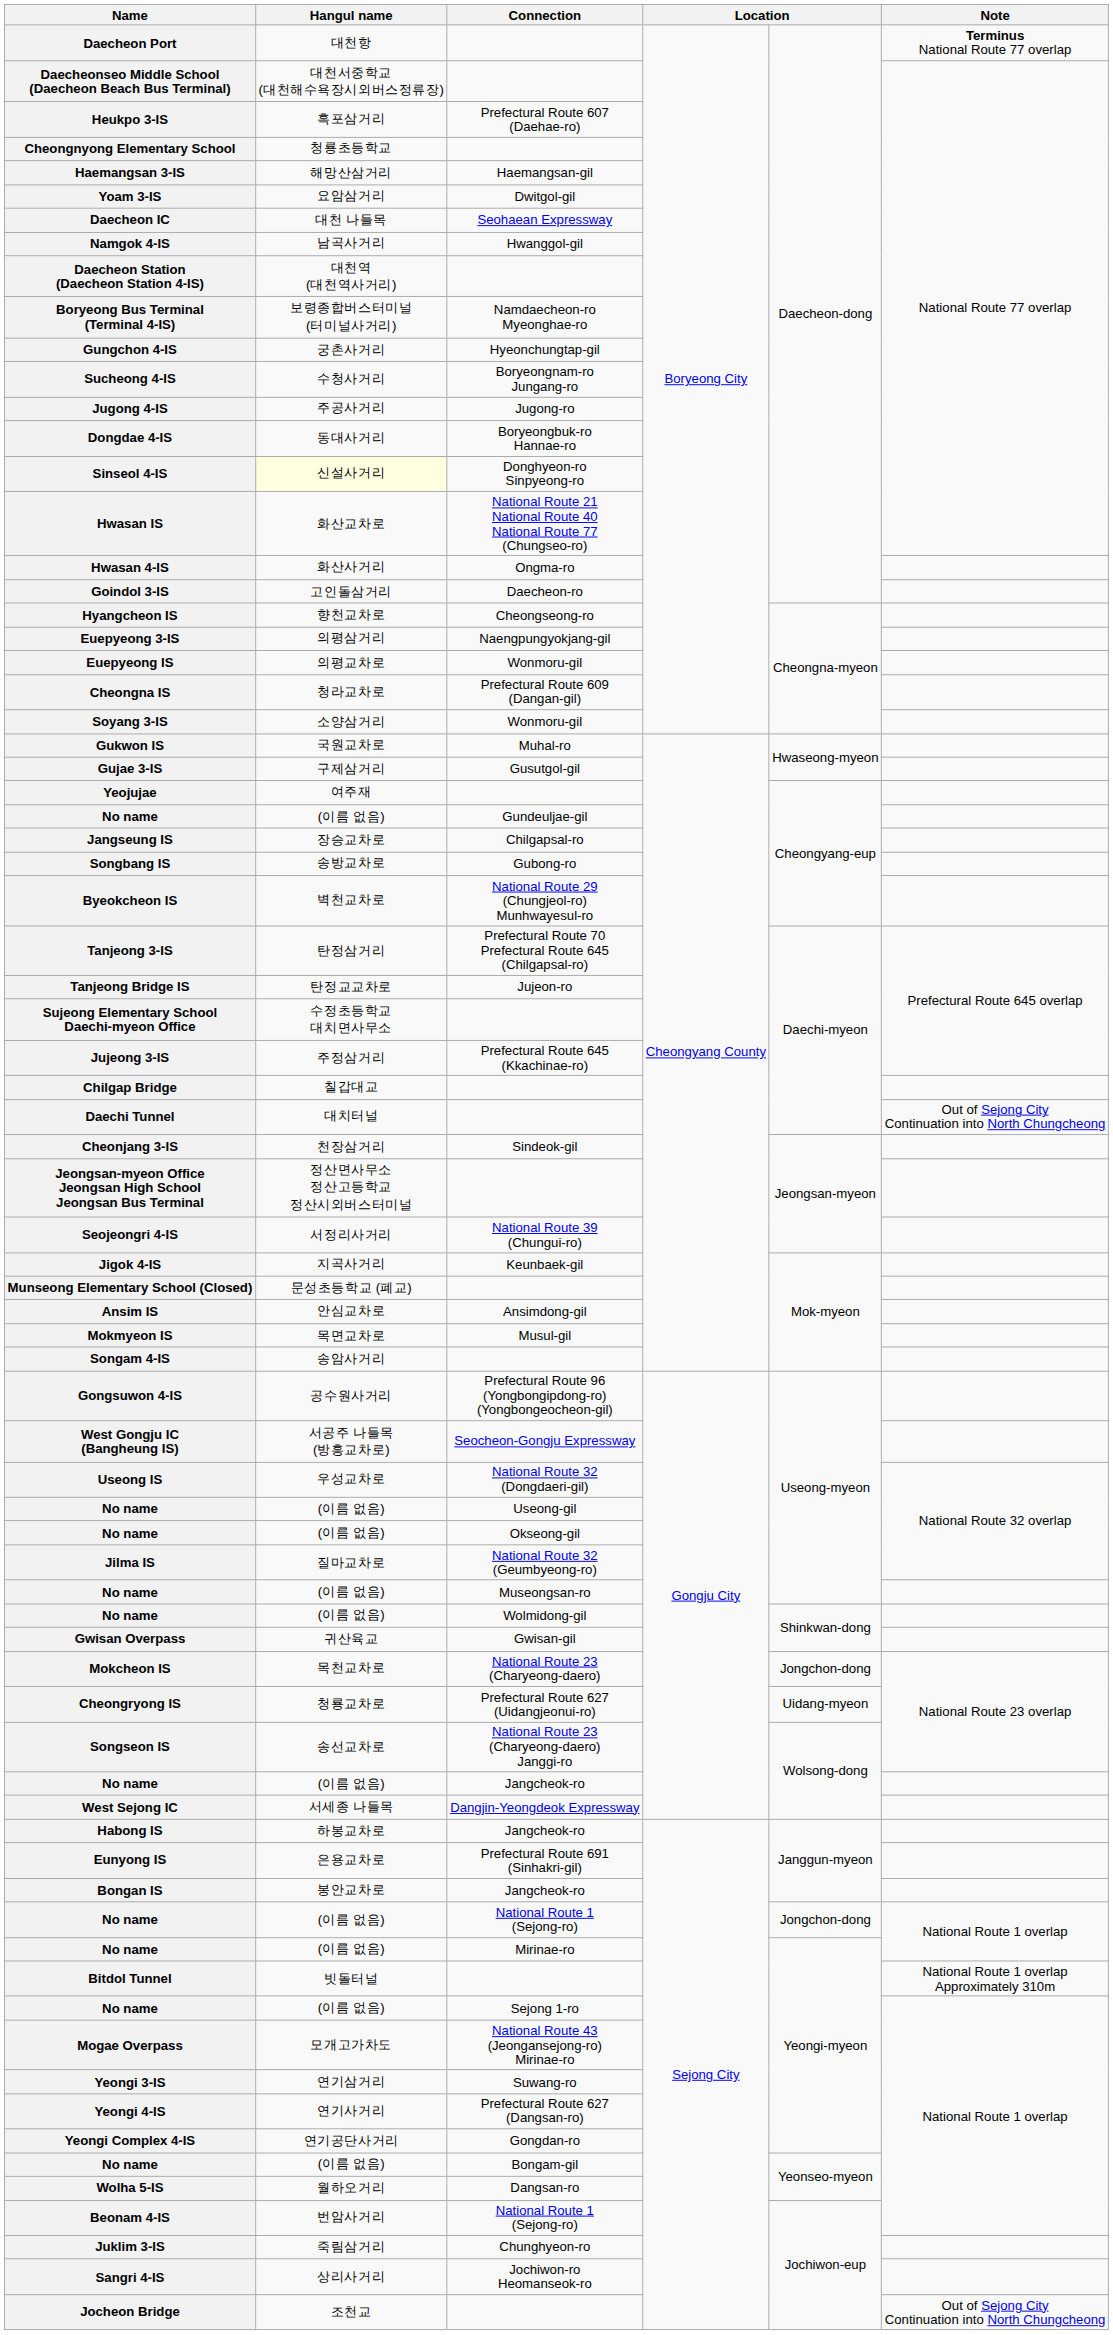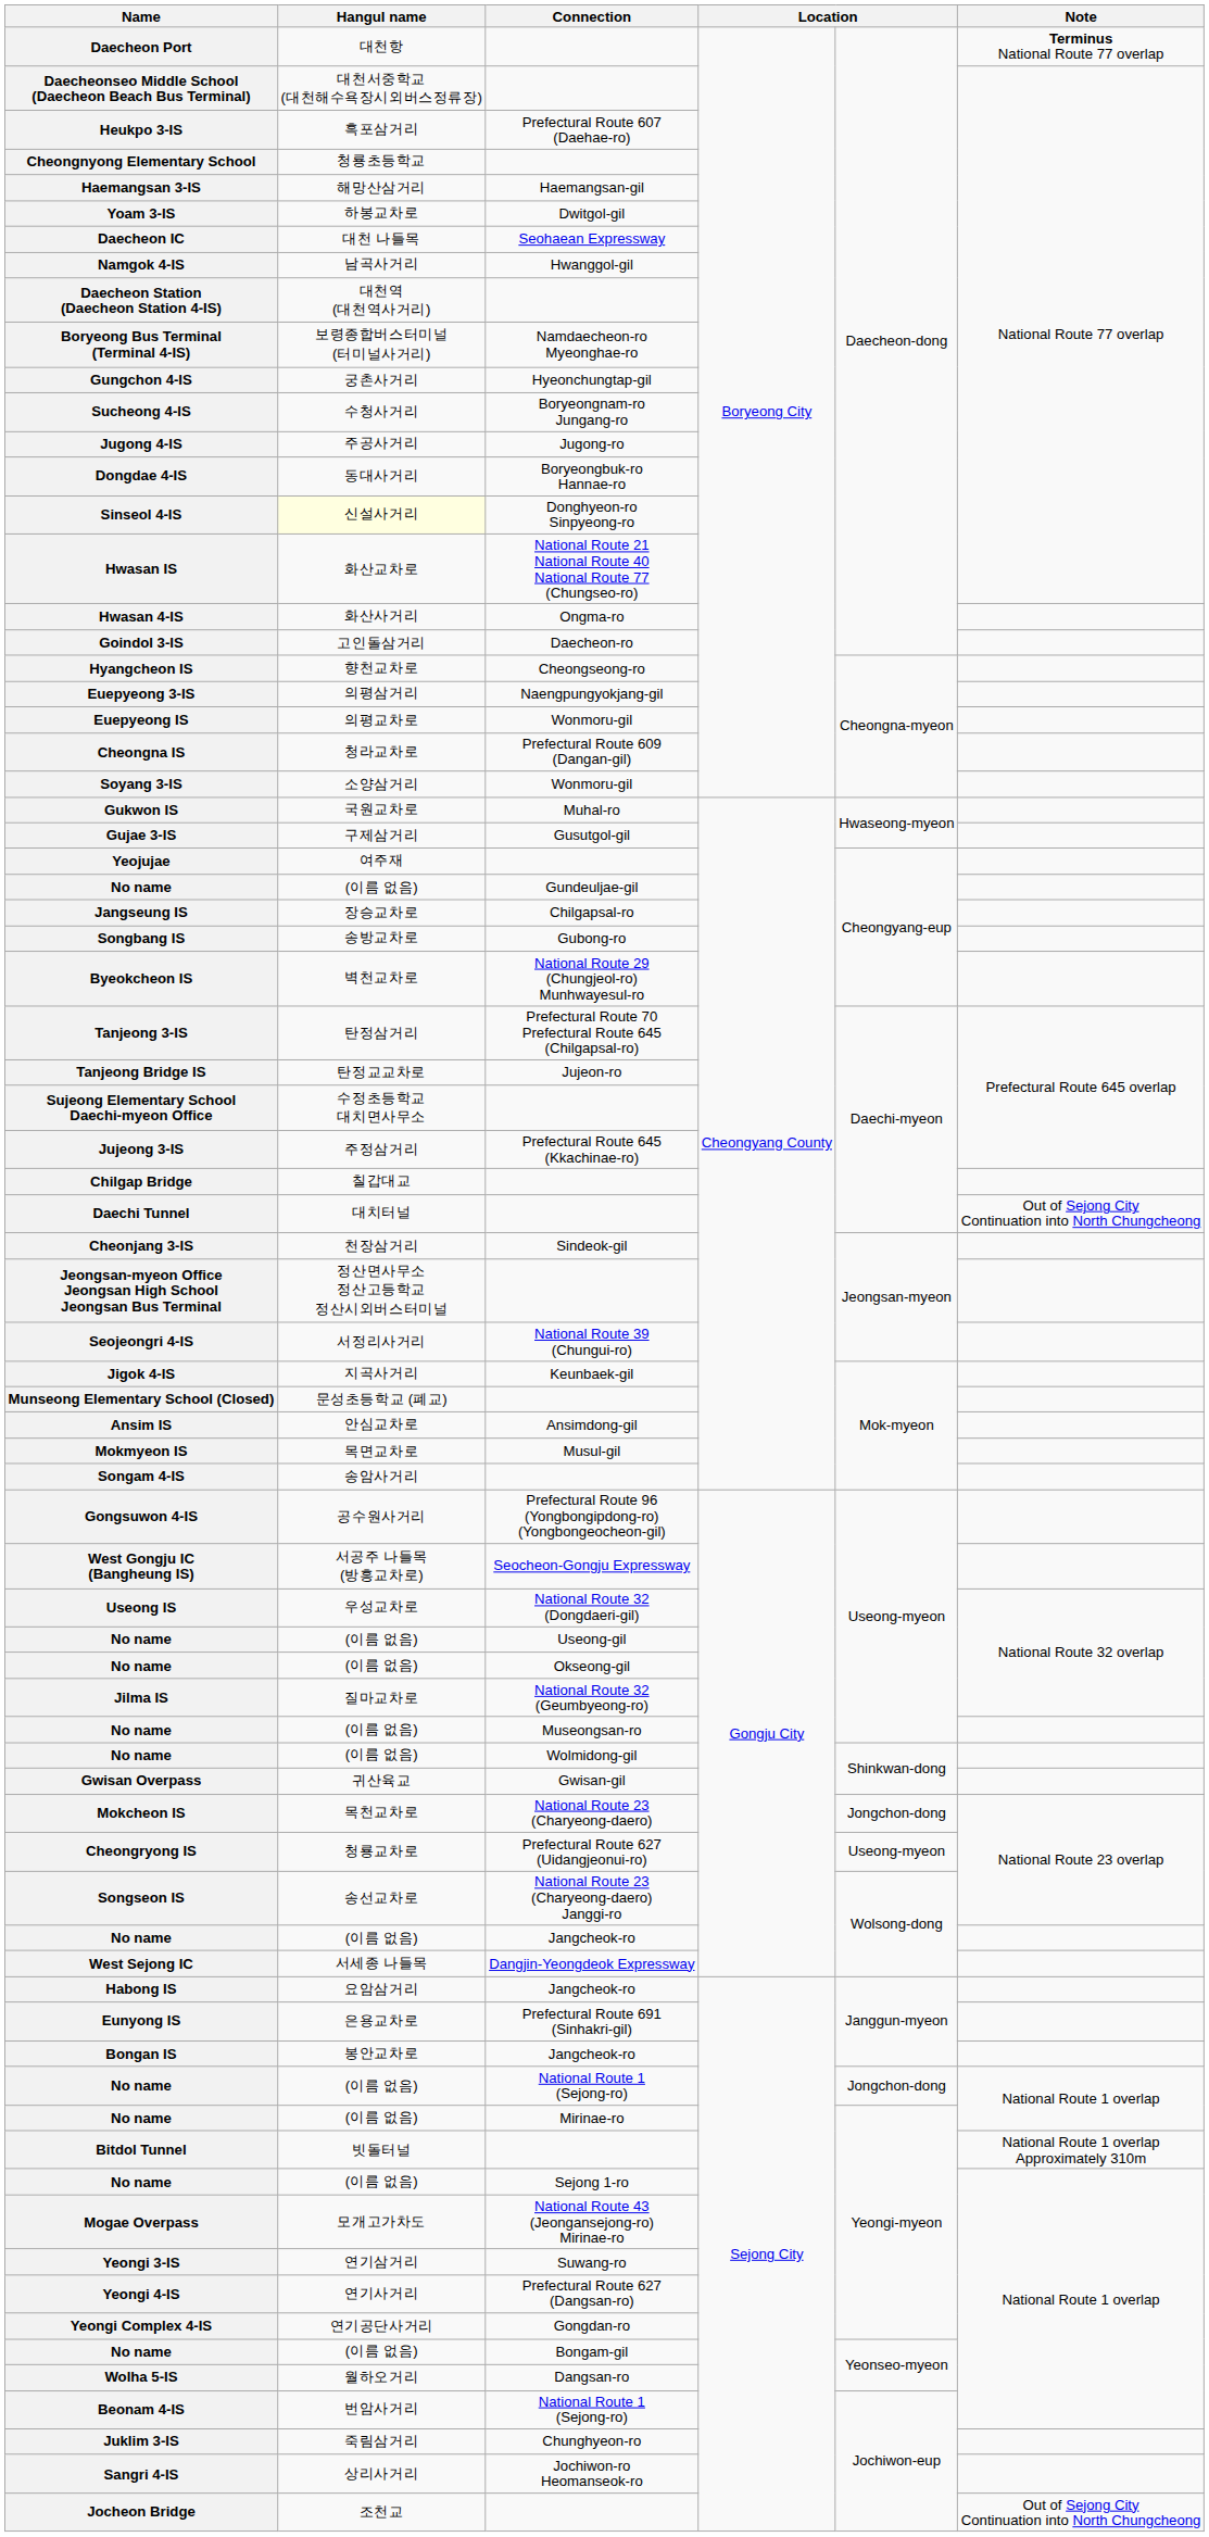 <table class="wikitable" style="font-size: 85%; text-align: center;">
 <tr>
 <th>Name </th>
 <th>Hangul name</th>
 <th>Connection</th>
 <th colspan="2">Location</th>
 <th>Note</th>
 </tr>
 <tr>
 <th>Daecheon Port</th>
 <td>대천항</td>
 <td></td>
 <td rowspan=23><a href='#'>Boryeong City</a></td>
 <td rowspan=18>Daecheon-dong</td>
 <td><strong>Terminus</strong><br>National Route 77 overlap</td>
 </tr>
 <tr>
 <th>Daecheonseo Middle School<br>(Daecheon Beach Bus Terminal)</th>
 <td>대천서중학교<br>(대천해수욕장시외버스정류장)</td>
 <td></td>
 <td rowspan=15>National Route 77 overlap</td>
 </tr>
 <tr>
 <th>Heukpo 3-IS</th>
 <td>흑포삼거리</td>
 <td>Prefectural Route 607<br>(Daehae-ro)</td>
 </tr>
 <tr>
 <th>Cheongnyong Elementary School</th>
 <td>청룡초등학교</td>
 <td></td>
 </tr>
 <tr>
 <th>Haemangsan 3-IS</th>
 <td>해망산삼거리</td>
 <td>Haemangsan-gil</td>
 </tr>
 <tr>
 <th>Yoam 3-IS</th>
-<td>요암삼거리</td>
+<td>하봉교차로</td>
 <td>Dwitgol-gil</td>
 </tr>
 <tr>
 <th>Daecheon IC</th>
 <td>대천 나들목</td>
 <td><a href='#'>Seohaean Expressway</a></td>
 </tr>
 <tr>
 <th>Namgok 4-IS</th>
 <td>남곡사거리</td>
 <td>Hwanggol-gil</td>
 </tr>
 <tr>
 <th>Daecheon Station<br>(Daecheon Station 4-IS)</th>
 <td>대천역<br>(대천역사거리)</td>
 <td></td>
 </tr>
 <tr>
 <th>Boryeong Bus Terminal<br>(Terminal 4-IS)</th>
 <td>보령종합버스터미널<br>(터미널사거리)</td>
 <td>Namdaecheon-ro<br>Myeonghae-ro</td>
 </tr>
 <tr>
 <th>Gungchon 4-IS</th>
 <td>궁촌사거리</td>
 <td>Hyeonchungtap-gil</td>
 </tr>
 <tr>
 <th>Sucheong 4-IS</th>
 <td>수청사거리</td>
 <td>Boryeongnam-ro<br>Jungang-ro</td>
 </tr>
 <tr>
 <th>Jugong 4-IS</th>
 <td>주공사거리</td>
 <td>Jugong-ro</td>
 </tr>
 <tr>
 <th>Dongdae 4-IS</th>
 <td>동대사거리</td>
 <td>Boryeongbuk-ro<br>Hannae-ro</td>
 </tr>
 <tr>
 <th>Sinseol 4-IS</th>
 <td style="background: lightyellow;">신설사거리</td>
 <td>Donghyeon-ro<br>Sinpyeong-ro</td>
 </tr>
 <tr>
 <th>Hwasan IS</th>
 <td>화산교차로</td>
 <td><a href='#'>National Route 21</a><br><a href='#'>National Route 40</a><br><a href='#'>National Route 77</a><br>(Chungseo-ro)</td>
 </tr>
 <tr>
 <th>Hwasan 4-IS</th>
 <td>화산사거리</td>
 <td>Ongma-ro</td>
 <td></td>
 </tr>
 <tr>
 <th>Goindol 3-IS</th>
 <td>고인돌삼거리</td>
 <td>Daecheon-ro</td>
 <td></td>
 </tr>
 <tr>
 <th>Hyangcheon IS</th>
 <td>향천교차로</td>
 <td>Cheongseong-ro</td>
 <td rowspan=5>Cheongna-myeon</td>
 <td></td>
 </tr>
 <tr>
 <th>Euepyeong 3-IS</th>
 <td>의평삼거리</td>
 <td>Naengpungyokjang-gil</td>
 <td></td>
 </tr>
 <tr>
 <th>Euepyeong IS</th>
 <td>의평교차로</td>
 <td>Wonmoru-gil</td>
 <td></td>
 </tr>
 <tr>
 <th>Cheongna IS</th>
 <td>청라교차로</td>
 <td>Prefectural Route 609<br>(Dangan-gil)</td>
 <td></td>
 </tr>
 <tr>
 <th>Soyang 3-IS</th>
 <td>소양삼거리</td>
 <td>Wonmoru-gil</td>
 <td></td>
 </tr>
 <tr>
 <th>Gukwon IS</th>
 <td>국원교차로</td>
 <td>Muhal-ro</td>
 <td rowspan=21><a href='#'>Cheongyang County</a></td>
 <td rowspan=2>Hwaseong-myeon</td>
 <td></td>
 </tr>
 <tr>
 <th>Gujae 3-IS</th>
 <td>구제삼거리</td>
 <td>Gusutgol-gil</td>
 <td></td>
 </tr>
 <tr>
 <th>Yeojujae</th>
 <td>여주재</td>
 <td></td>
 <td rowspan=5>Cheongyang-eup</td>
 <td></td>
 </tr>
 <tr>
 <th>No name</th>
 <td>(이름 없음)</td>
 <td>Gundeuljae-gil</td>
 <td></td>
 </tr>
 <tr>
 <th>Jangseung IS</th>
 <td>장승교차로</td>
 <td>Chilgapsal-ro</td>
 <td></td>
 </tr>
 <tr>
 <th>Songbang IS</th>
 <td>송방교차로</td>
 <td>Gubong-ro</td>
 <td></td>
 </tr>
 <tr>
 <th>Byeokcheon IS</th>
 <td>벽천교차로</td>
 <td><a href='#'>National Route 29</a><br>(Chungjeol-ro)<br>Munhwayesul-ro</td>
 <td></td>
 </tr>
 <tr>
 <th>Tanjeong 3-IS</th>
 <td>탄정삼거리</td>
 <td>Prefectural Route 70<br>Prefectural Route 645<br>(Chilgapsal-ro)</td>
 <td rowspan=6>Daechi-myeon</td>
 <td rowspan=4>Prefectural Route 645 overlap</td>
 </tr>
 <tr>
 <th>Tanjeong Bridge IS</th>
 <td>탄정교교차로</td>
 <td>Jujeon-ro</td>
 </tr>
 <tr>
 <th>Sujeong Elementary School<br>Daechi-myeon Office</th>
 <td>수정초등학교<br>대치면사무소</td>
 <td></td>
 </tr>
 <tr>
 <th>Jujeong 3-IS</th>
 <td>주정삼거리</td>
 <td>Prefectural Route 645<br>(Kkachinae-ro)</td>
 </tr>
 <tr>
 <th>Chilgap Bridge</th>
 <td>칠갑대교</td>
 <td></td>
 <td></td>
 </tr>
 <tr>
 <th>Daechi Tunnel</th>
 <td>대치터널</td>
 <td></td>
 <td>Out of <a href='#'>Sejong City</a><br>Continuation into <a href='#'>North Chungcheong</a></td>
 </tr>
 <tr>
 <th>Cheonjang 3-IS</th>
 <td>천장삼거리</td>
 <td>Sindeok-gil</td>
 <td rowspan=3>Jeongsan-myeon</td>
 <td></td>
 </tr>
 <tr>
 <th>Jeongsan-myeon Office<br>Jeongsan High School<br>Jeongsan Bus Terminal</th>
 <td>정산면사무소<br>정산고등학교<br>정산시외버스터미널</td>
 <td></td>
 <td></td>
 </tr>
 <tr>
 <th>Seojeongri 4-IS</th>
 <td>서정리사거리</td>
 <td><a href='#'>National Route 39</a><br>(Chungui-ro)</td>
 <td></td>
 </tr>
 <tr>
 <th>Jigok 4-IS</th>
 <td>지곡사거리</td>
 <td>Keunbaek-gil</td>
 <td rowspan=5>Mok-myeon</td>
 <td></td>
 </tr>
 <tr>
 <th>Munseong Elementary School (Closed)</th>
 <td>문성초등학교 (폐교)</td>
 <td></td>
 <td></td>
 </tr>
 <tr>
 <th>Ansim IS</th>
 <td>안심교차로</td>
 <td>Ansimdong-gil</td>
 <td></td>
 </tr>
 <tr>
 <th>Mokmyeon IS</th>
 <td>목면교차로</td>
 <td>Musul-gil</td>
 <td></td>
 </tr>
 <tr>
 <th>Songam 4-IS</th>
 <td>송암사거리</td>
 <td></td>
 <td></td>
 </tr>
 <tr>
 <th>Gongsuwon 4-IS</th>
 <td>공수원사거리</td>
 <td>Prefectural Route 96<br>(Yongbongipdong-ro)<br>(Yongbongeocheon-gil)</td>
 <td rowspan=14><a href='#'>Gongju City</a></td>
 <td rowspan=7>Useong-myeon</td>
 <td></td>
 </tr>
 <tr>
 <th>West Gongju IC<br>(Bangheung IS)</th>
 <td>서공주 나들목<br>(방흥교차로)</td>
 <td><a href='#'>Seocheon-Gongju Expressway</a></td>
 <td></td>
 </tr>
 <tr>
 <th>Useong IS</th>
 <td>우성교차로</td>
 <td><a href='#'>National Route 32</a><br>(Dongdaeri-gil)</td>
 <td rowspan=4>National Route 32 overlap</td>
 </tr>
 <tr>
 <th>No name</th>
 <td>(이름 없음)</td>
 <td>Useong-gil</td>
 </tr>
 <tr>
 <th>No name</th>
 <td>(이름 없음)</td>
 <td>Okseong-gil</td>
 </tr>
 <tr>
 <th>Jilma IS</th>
 <td>질마교차로</td>
 <td><a href='#'>National Route 32</a><br>(Geumbyeong-ro)</td>
 </tr>
 <tr>
 <th>No name</th>
 <td>(이름 없음)</td>
 <td>Museongsan-ro</td>
 <td></td>
 </tr>
 <tr>
 <th>No name</th>
 <td>(이름 없음)</td>
 <td>Wolmidong-gil</td>
 <td rowspan=2>Shinkwan-dong</td>
 <td></td>
 </tr>
 <tr>
 <th>Gwisan Overpass</th>
 <td>귀산육교</td>
 <td>Gwisan-gil</td>
 <td></td>
 </tr>
 <tr>
 <th>Mokcheon IS</th>
 <td>목천교차로</td>
 <td><a href='#'>National Route 23</a><br>(Charyeong-daero)</td>
 <td>Jongchon-dong</td>
 <td rowspan=3>National Route 23 overlap</td>
 </tr>
 <tr>
 <th>Cheongryong IS</th>
 <td>청룡교차로</td>
 <td>Prefectural Route 627<br>(Uidangjeonui-ro)</td>
-<td>Uidang-myeon</td>
+<td>Useong-myeon</td>
 </tr>
 <tr>
 <th>Songseon IS</th>
 <td>송선교차로</td>
 <td><a href='#'>National Route 23</a><br>(Charyeong-daero)<br>Janggi-ro</td>
 <td rowspan=3>Wolsong-dong</td>
 </tr>
 <tr>
 <th>No name</th>
 <td>(이름 없음)</td>
 <td>Jangcheok-ro</td>
 <td></td>
 </tr>
 <tr>
 <th>West Sejong IC</th>
 <td>서세종 나들목</td>
 <td><a href='#'>Dangjin-Yeongdeok Expressway</a></td>
 <td></td>
 </tr>
 <tr>
 <th>Habong IS</th>
-<td>하봉교차로</td>
+<td>요암삼거리</td>
 <td>Jangcheok-ro</td>
 <td rowspan=17><a href='#'>Sejong City</a></td>
 <td rowspan=3>Janggun-myeon</td>
 <td></td>
 </tr>
 <tr>
 <th>Eunyong IS</th>
 <td>은용교차로</td>
 <td>Prefectural Route 691<br>(Sinhakri-gil)</td>
 <td></td>
 </tr>
 <tr>
 <th>Bongan IS</th>
 <td>봉안교차로</td>
 <td>Jangcheok-ro</td>
 <td></td>
 </tr>
 <tr>
 <th>No name</th>
 <td>(이름 없음)</td>
 <td><a href='#'>National Route 1</a><br>(Sejong-ro)</td>
 <td>Jongchon-dong</td>
 <td rowspan=2>National Route 1 overlap</td>
 </tr>
 <tr>
 <th>No name</th>
 <td>(이름 없음)</td>
 <td>Mirinae-ro</td>
 <td rowspan=7>Yeongi-myeon</td>
 </tr>
 <tr>
 <th>Bitdol Tunnel</th>
 <td>빗돌터널</td>
 <td></td>
 <td>National Route 1 overlap<br>Approximately 310m</td>
 </tr>
 <tr>
 <th>No name</th>
 <td>(이름 없음)</td>
 <td>Sejong 1-ro</td>
 <td rowspan=8>National Route 1 overlap</td>
 </tr>
 <tr>
 <th>Mogae Overpass</th>
 <td>모개고가차도</td>
 <td><a href='#'>National Route 43</a><br>(Jeongansejong-ro)<br>Mirinae-ro</td>
 </tr>
 <tr>
 <th>Yeongi 3-IS</th>
 <td>연기삼거리</td>
 <td>Suwang-ro</td>
 </tr>
 <tr>
 <th>Yeongi 4-IS</th>
 <td>연기사거리</td>
 <td>Prefectural Route 627<br>(Dangsan-ro)</td>
 </tr>
 <tr>
 <th>Yeongi Complex 4-IS</th>
 <td>연기공단사거리</td>
 <td>Gongdan-ro</td>
 </tr>
 <tr>
 <th>No name</th>
 <td>(이름 없음)</td>
 <td>Bongam-gil</td>
 <td rowspan=2>Yeonseo-myeon</td>
 </tr>
 <tr>
 <th>Wolha 5-IS</th>
 <td>월하오거리</td>
 <td>Dangsan-ro</td>
 </tr>
 <tr>
 <th>Beonam 4-IS</th>
 <td>번암사거리</td>
 <td><a href='#'>National Route 1</a><br>(Sejong-ro)</td>
 <td rowspan=4>Jochiwon-eup</td>
 </tr>
 <tr>
 <th>Juklim 3-IS</th>
 <td>죽림삼거리</td>
 <td>Chunghyeon-ro</td>
 <td></td>
 </tr>
 <tr>
 <th>Sangri 4-IS</th>
 <td>상리사거리</td>
 <td>Jochiwon-ro<br>Heomanseok-ro</td>
 <td></td>
 </tr>
 <tr>
 <th>Jocheon Bridge</th>
 <td>조천교</td>
 <td></td>
 <td>Out of <a href='#'>Sejong City</a><br>Continuation into <a href='#'>North Chungcheong</a></td>
 </tr>
 </table>
